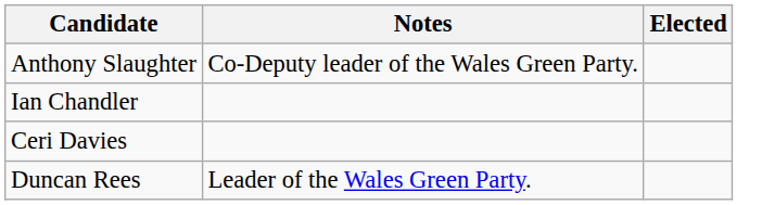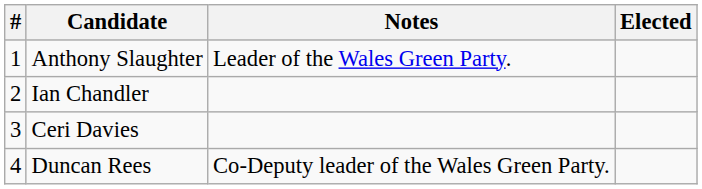 <table class="wikitable">
 <tr>
+<th>#</th>
 <th>Candidate</th>
 <th>Notes</th>
 <th>Elected</th>
 </tr>
 <tr>
+<td>1</td>
 <td>Anthony Slaughter</td>
-<td>Co-Deputy leader of the Wales Green Party.</td>
+<td>Leader of the <a href='#'>Wales Green Party</a>.</td>
 <td></td>
 </tr>
 <tr>
+<td>2</td>
 <td>Ian Chandler</td>
 <td></td>
 <td></td>
 </tr>
 <tr>
+<td>3</td>
 <td>Ceri Davies</td>
 <td></td>
 <td></td>
 </tr>
 <tr>
+<td>4</td>
 <td>Duncan Rees</td>
-<td>Leader of the <a href='#'>Wales Green Party</a>.</td>
+<td>Co-Deputy leader of the Wales Green Party.</td>
 <td></td>
 </tr>
 </table>
